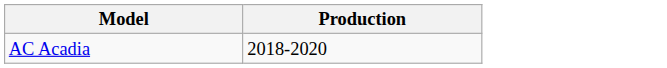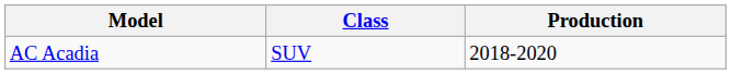 <table class="wikitable">
 <tr>
 <th style="width:200px;">Model</th>
+<th style="width:150px;"><a href='#'>Class</a></th>
 <th style="width:200px;">Production</th>
 </tr>
 <tr>
 <td valign="top"><a href='#'>AC Acadia</a></td>
+<td valign="top"><a href='#'>SUV</a></td>
 <td valign="top">2018-2020</td>
 </tr>
 </table>
